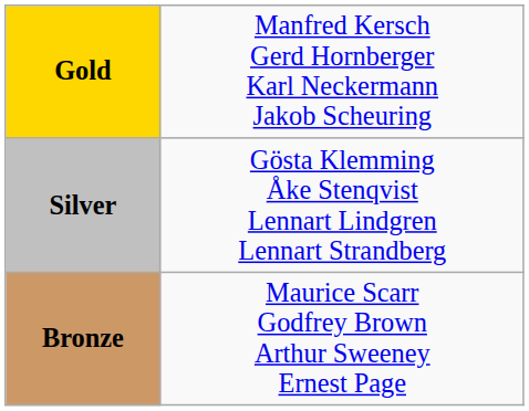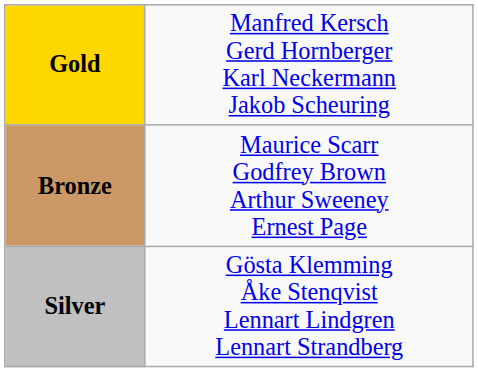 <table class="wikitable" style="text-align:center; " width="35%">
 <tr>
 <td bgcolor="gold"><strong>Gold</strong></td>
 <td><a href='#'>Manfred Kersch</a><br><a href='#'>Gerd Hornberger</a><br><a href='#'>Karl Neckermann</a><br><a href='#'>Jakob Scheuring</a><br><small><em></em></small></td>
 </tr>
 <tr>
+<td bgcolor="CC9966"><strong>Bronze</strong></td>
+<td><a href='#'>Maurice Scarr</a><br><a href='#'>Godfrey Brown</a><br><a href='#'>Arthur Sweeney</a><br><a href='#'>Ernest Page</a><br><small><em></em></small></td>
+</tr>
+<tr>
 <td bgcolor="silver"><strong>Silver</strong></td>
 <td><a href='#'>Gösta Klemming</a><br><a href='#'>Åke Stenqvist</a><br><a href='#'>Lennart Lindgren</a><br><a href='#'>Lennart Strandberg</a><br><small><em></em></small></td>
 </tr>
-<tr>
-<td bgcolor="CC9966"><strong>Bronze</strong></td>
-<td><a href='#'>Maurice Scarr</a><br><a href='#'>Godfrey Brown</a><br><a href='#'>Arthur Sweeney</a><br><a href='#'>Ernest Page</a><br><small><em></em></small></td>
-</tr>
 </table>
